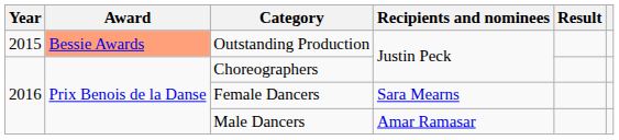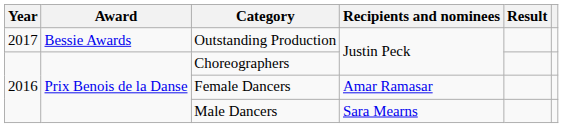 <table class="wikitable">
 <tr>
 <th>Year</th>
 <th>Award</th>
 <th>Category</th>
 <th>Recipients and nominees</th>
 <th>Result</th>
 <th></th>
 </tr>
 <tr>
-<td>2015</td>
-<td style="background: lightsalmon;"><a href='#'>Bessie Awards</a></td>
+<td>2017</td>
+<td><a href='#'>Bessie Awards</a></td>
 <td>Outstanding Production</td>
 <td rowspan="2">Justin Peck</td>
 <td></td>
 <td></td>
 </tr>
 <tr>
 <td rowspan="3">2016</td>
 <td rowspan="3"><a href='#'>Prix Benois de la Danse</a></td>
 <td>Choreographers</td>
 <td></td>
 <td></td>
 </tr>
 <tr>
 <td>Female Dancers</td>
-<td><a href='#'>Sara Mearns</a></td>
+<td><a href='#'>Amar Ramasar</a></td>
 <td></td>
 <td></td>
 </tr>
 <tr>
 <td>Male Dancers</td>
-<td><a href='#'>Amar Ramasar</a></td>
+<td><a href='#'>Sara Mearns</a></td>
 <td></td>
 <td></td>
 </tr>
 </table>
